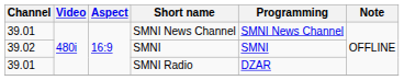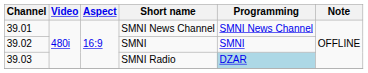 <table class="wikitable mw-collapsible">
 <tr>
 <th>Channel</th>
 <th><a href='#'>Video</a></th>
 <th><a href='#'>Aspect</a></th>
 <th>Short name</th>
 <th>Programming</th>
 <th>Note</th>
 </tr>
 <tr>
 <td>39.01</td>
 <td rowspan="3"><a href='#'>480i</a></td>
 <td rowspan="3"><a href='#'>16:9</a></td>
 <td>SMNI News Channel</td>
 <td rowspan="1"><a href='#'>SMNI News Channel</a> </td>
 <td rowspan="3">OFFLINE</td>
 </tr>
 <tr>
 <td>39.02</td>
 <td>SMNI</td>
 <td><a href='#'>SMNI</a></td>
 </tr>
 <tr>
-<td>39.01</td>
+<td>39.03</td>
 <td>SMNI Radio</td>
-<td><a href='#'>DZAR</a></td>
+<td style="background: lightblue;"><a href='#'>DZAR</a></td>
 </tr>
 <tr>
 </tr>
 </table>
